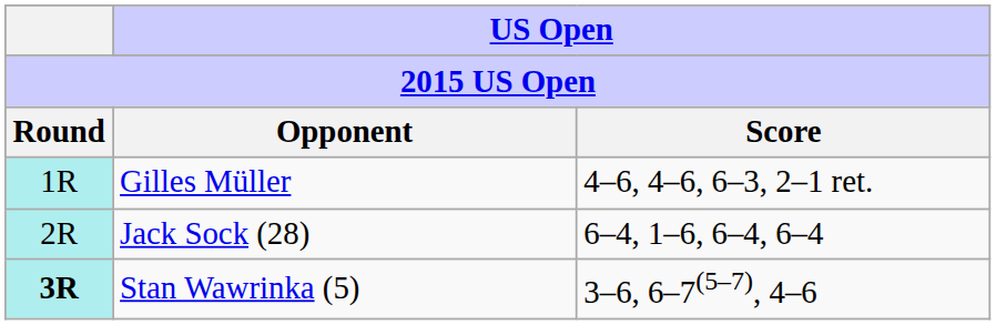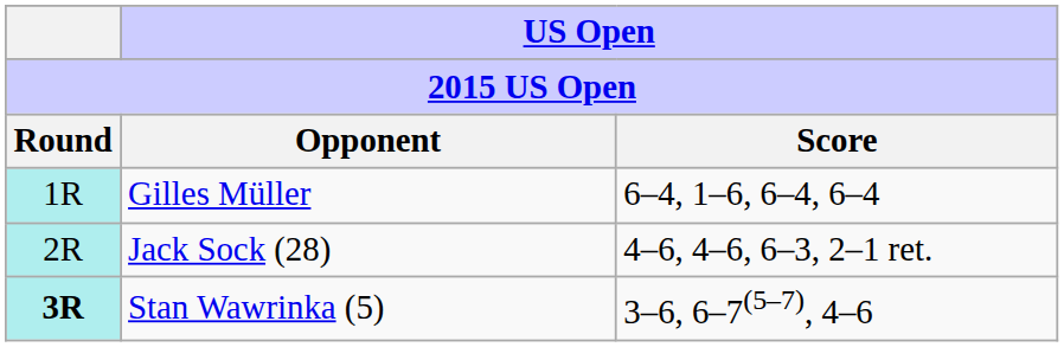 <table class="wikitable collapsible collapsed">
 <tr>
 <th></th>
 <th colspan=2 style="background:#ccf;"><a href='#'>US Open</a></th>
 </tr>
 <tr>
 <th colspan=3 style="background:#ccf;"><a href='#'>2015 US Open</a></th>
 </tr>
 <tr>
 <th>Round</th>
 <th width=225>Opponent</th>
 <th width=200>Score</th>
 </tr>
 <tr>
 <td style="text-align:center; background:#afeeee;">1R</td>
 <td> <a href='#'>Gilles Müller</a></td>
-<td>4–6, 4–6, 6–3, 2–1 ret.</td>
+<td>6–4, 1–6, 6–4, 6–4</td>
 </tr>
 <tr>
 <td style="text-align:center; background:#afeeee;">2R</td>
 <td> <a href='#'>Jack Sock</a> (28)</td>
-<td>6–4, 1–6, 6–4, 6–4</td>
+<td>4–6, 4–6, 6–3, 2–1 ret.</td>
 </tr>
 <tr>
 <td style="text-align:center; background:#afeeee;"><strong>3R</strong></td>
 <td> <a href='#'>Stan Wawrinka</a> (5)</td>
 <td>3–6, 6–7<sup>(5–7)</sup>, 4–6</td>
 </tr>
 </table>
